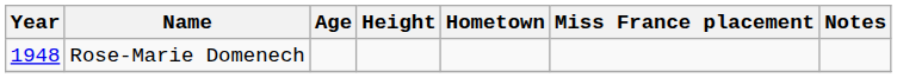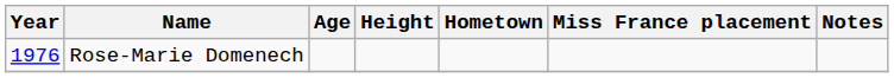 <table class="wikitable sortable">
 <tr>
 <th>Year</th>
 <th>Name</th>
 <th>Age</th>
 <th>Height</th>
 <th>Hometown</th>
 <th>Miss France placement</th>
 <th>Notes</th>
 </tr>
 <tr>
-<td><a href='#'>1948</a></td>
+<td><a href='#'>1976</a></td>
 <td>Rose-Marie Domenech</td>
 <td></td>
 <td></td>
 <td></td>
 <td></td>
 <td></td>
 </tr>
 <tr>
 </tr>
 </table>
